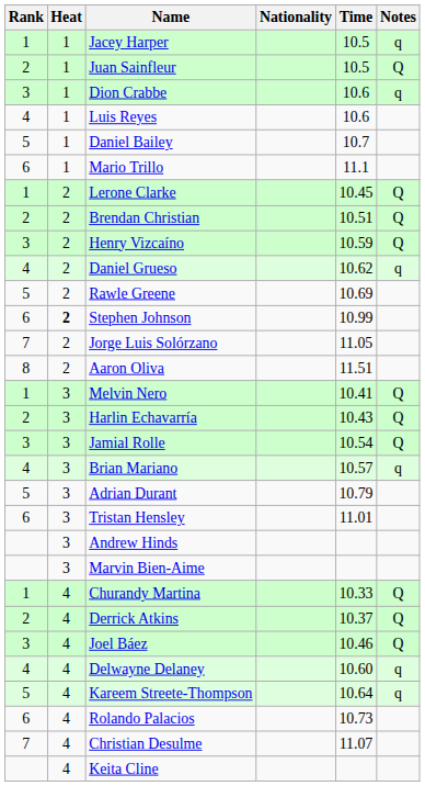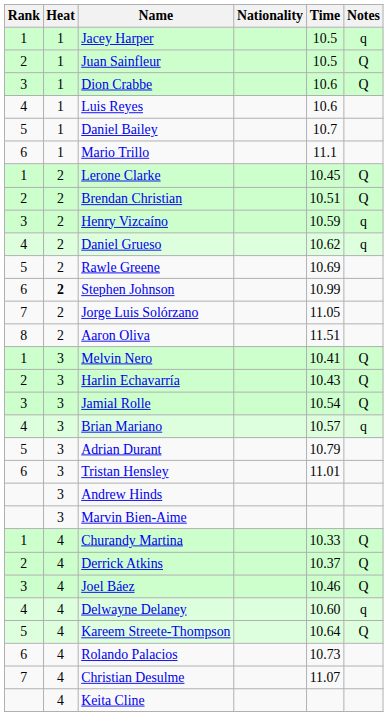 <table class="wikitable sortable" style="text-align:center; font-size:95%">
 <tr>
 <th>Rank</th>
 <th>Heat</th>
 <th>Name</th>
 <th>Nationality</th>
 <th>Time</th>
 <th>Notes</th>
 </tr>
 <tr bgcolor=ccffcc>
 <td>1</td>
 <td>1</td>
 <td align=left><a href='#'>Jacey Harper</a></td>
 <td align=left></td>
 <td>10.5</td>
 <td>q</td>
 </tr>
 <tr bgcolor=ccffcc>
 <td>2</td>
 <td>1</td>
 <td align=left><a href='#'>Juan Sainfleur</a></td>
 <td align=left></td>
 <td>10.5</td>
 <td>Q</td>
 </tr>
 <tr bgcolor=ccffcc>
 <td>3</td>
 <td>1</td>
 <td align=left><a href='#'>Dion Crabbe</a></td>
 <td align=left></td>
 <td>10.6</td>
-<td>q</td>
+<td>Q</td>
 </tr>
 <tr>
 <td>4</td>
 <td>1</td>
 <td align=left><a href='#'>Luis Reyes</a></td>
 <td align=left></td>
 <td>10.6</td>
 <td></td>
 </tr>
 <tr>
 <td>5</td>
 <td>1</td>
 <td align=left><a href='#'>Daniel Bailey</a></td>
 <td align=left></td>
 <td>10.7</td>
 <td></td>
 </tr>
 <tr>
 <td>6</td>
 <td>1</td>
 <td align=left><a href='#'>Mario Trillo</a></td>
 <td align=left></td>
 <td>11.1</td>
 <td></td>
 </tr>
 <tr bgcolor=ccffcc>
 <td>1</td>
 <td>2</td>
 <td align=left><a href='#'>Lerone Clarke</a></td>
 <td align=left></td>
 <td>10.45</td>
 <td>Q</td>
 </tr>
 <tr bgcolor=ccffcc>
 <td>2</td>
 <td>2</td>
 <td align=left><a href='#'>Brendan Christian</a></td>
 <td align=left></td>
 <td>10.51</td>
 <td>Q</td>
 </tr>
 <tr bgcolor=ccffcc>
 <td>3</td>
 <td>2</td>
 <td align=left><a href='#'>Henry Vizcaíno</a></td>
 <td align=left></td>
 <td>10.59</td>
-<td>Q</td>
+<td>q</td>
 </tr>
 <tr bgcolor=ddffdd>
 <td>4</td>
 <td>2</td>
 <td align=left><a href='#'>Daniel Grueso</a></td>
 <td align=left></td>
 <td>10.62</td>
 <td>q</td>
 </tr>
 <tr>
 <td>5</td>
 <td>2</td>
 <td align=left><a href='#'>Rawle Greene</a></td>
 <td align=left></td>
 <td>10.69</td>
 <td></td>
 </tr>
 <tr>
 <td>6</td>
 <td><strong>2</strong></td>
 <td align=left><a href='#'>Stephen Johnson</a></td>
 <td align=left></td>
 <td>10.99</td>
 <td></td>
 </tr>
 <tr>
 <td>7</td>
 <td>2</td>
 <td align=left><a href='#'>Jorge Luis Solórzano</a></td>
 <td align=left></td>
 <td>11.05</td>
 <td></td>
 </tr>
 <tr>
 <td>8</td>
 <td>2</td>
 <td align=left><a href='#'>Aaron Oliva</a></td>
 <td align=left></td>
 <td>11.51</td>
 <td></td>
 </tr>
 <tr bgcolor=ccffcc>
 <td>1</td>
 <td>3</td>
 <td align=left><a href='#'>Melvin Nero</a></td>
 <td align=left></td>
 <td>10.41</td>
 <td>Q</td>
 </tr>
 <tr bgcolor=ccffcc>
 <td>2</td>
 <td>3</td>
 <td align=left><a href='#'>Harlin Echavarría</a></td>
 <td align=left></td>
 <td>10.43</td>
 <td>Q</td>
 </tr>
 <tr bgcolor=ccffcc>
 <td>3</td>
 <td>3</td>
 <td align=left><a href='#'>Jamial Rolle</a></td>
 <td align=left></td>
 <td>10.54</td>
 <td>Q</td>
 </tr>
 <tr bgcolor=ddffdd>
 <td>4</td>
 <td>3</td>
 <td align=left><a href='#'>Brian Mariano</a></td>
 <td align=left></td>
 <td>10.57</td>
 <td>q</td>
 </tr>
 <tr>
 <td>5</td>
 <td>3</td>
 <td align=left><a href='#'>Adrian Durant</a></td>
 <td align=left></td>
 <td>10.79</td>
 <td></td>
 </tr>
 <tr>
 <td>6</td>
 <td>3</td>
 <td align=left><a href='#'>Tristan Hensley</a></td>
 <td align=left></td>
 <td>11.01</td>
 <td></td>
 </tr>
 <tr>
 <td></td>
 <td>3</td>
 <td align=left><a href='#'>Andrew Hinds</a></td>
 <td align=left></td>
 <td></td>
 <td></td>
 </tr>
 <tr>
 <td></td>
 <td>3</td>
 <td align=left><a href='#'>Marvin Bien-Aime</a></td>
 <td align=left></td>
 <td></td>
 <td></td>
 </tr>
 <tr bgcolor=ccffcc>
 <td>1</td>
 <td>4</td>
 <td align=left><a href='#'>Churandy Martina</a></td>
 <td align=left></td>
 <td>10.33</td>
 <td>Q</td>
 </tr>
 <tr bgcolor=ccffcc>
 <td>2</td>
 <td>4</td>
 <td align=left><a href='#'>Derrick Atkins</a></td>
 <td align=left></td>
 <td>10.37</td>
 <td>Q</td>
 </tr>
 <tr bgcolor=ccffcc>
 <td>3</td>
 <td>4</td>
 <td align=left><a href='#'>Joel Báez</a></td>
 <td align=left></td>
 <td>10.46</td>
 <td>Q</td>
 </tr>
 <tr bgcolor=ddffdd>
 <td>4</td>
 <td>4</td>
 <td align=left><a href='#'>Delwayne Delaney</a></td>
 <td align=left></td>
 <td>10.60</td>
 <td>q</td>
 </tr>
 <tr bgcolor=ddffdd>
 <td>5</td>
 <td>4</td>
 <td align=left><a href='#'>Kareem Streete-Thompson</a></td>
 <td align=left></td>
 <td>10.64</td>
-<td>q</td>
+<td>Q</td>
 </tr>
 <tr>
 <td>6</td>
 <td>4</td>
 <td align=left><a href='#'>Rolando Palacios</a></td>
 <td align=left></td>
 <td>10.73</td>
 <td></td>
 </tr>
 <tr>
 <td>7</td>
 <td>4</td>
 <td align=left><a href='#'>Christian Desulme</a></td>
 <td align=left></td>
 <td>11.07</td>
 <td></td>
 </tr>
 <tr>
 <td></td>
 <td>4</td>
 <td align=left><a href='#'>Keita Cline</a></td>
 <td align=left></td>
 <td></td>
 <td></td>
 </tr>
 </table>
